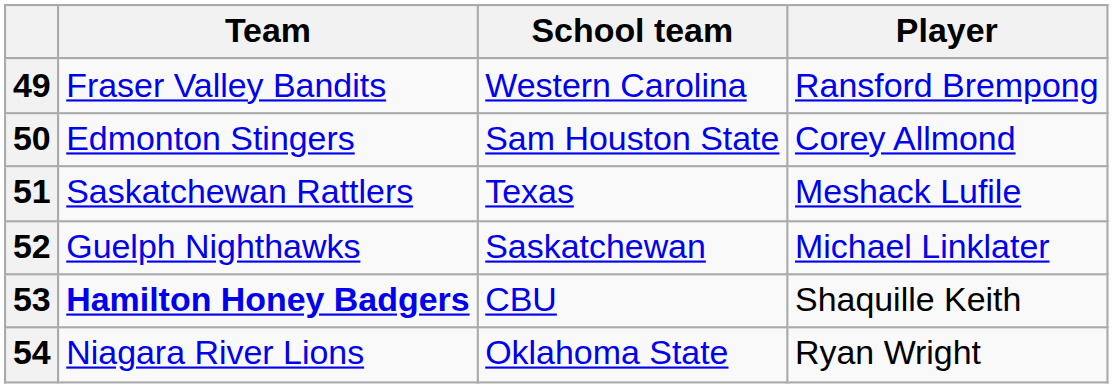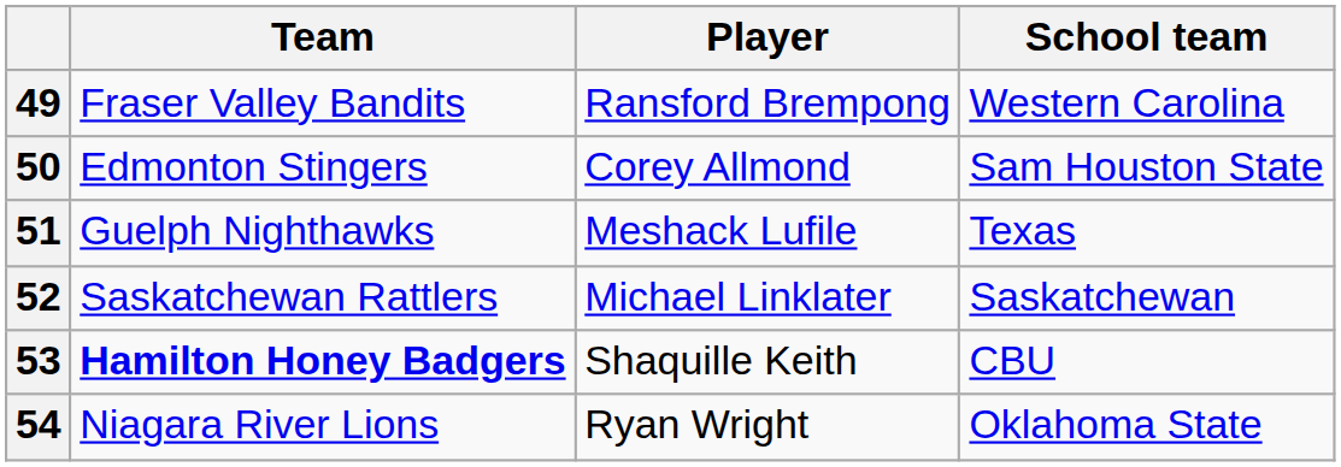 <table class="wikitable">
 <tr>
 <th></th>
 <th>Team</th>
+<th>Player</th>
 <th>School team</th>
-<th>Player</th>
 </tr>
 <tr>
 <th>49</th>
 <td><a href='#'>Fraser Valley Bandits</a></td>
+<td><a href='#'>Ransford Brempong</a></td>
 <td><a href='#'>Western Carolina</a></td>
-<td><a href='#'>Ransford Brempong</a></td>
 </tr>
 <tr>
 <th>50</th>
 <td><a href='#'>Edmonton Stingers</a></td>
+<td><a href='#'>Corey Allmond</a></td>
 <td><a href='#'>Sam Houston State</a></td>
-<td><a href='#'>Corey Allmond</a></td>
 </tr>
 <tr>
 <th>51</th>
-<td><a href='#'>Saskatchewan Rattlers</a></td>
+<td><a href='#'>Guelph Nighthawks</a></td>
+<td><a href='#'>Meshack Lufile</a></td>
 <td><a href='#'>Texas</a></td>
-<td><a href='#'>Meshack Lufile</a></td>
 </tr>
 <tr>
 <th>52</th>
-<td><a href='#'>Guelph Nighthawks</a></td>
+<td><a href='#'>Saskatchewan Rattlers</a></td>
+<td><a href='#'>Michael Linklater</a></td>
 <td><a href='#'>Saskatchewan</a></td>
-<td><a href='#'>Michael Linklater</a></td>
 </tr>
 <tr>
 <th>53</th>
 <td><strong><a href='#'>Hamilton Honey Badgers</a></strong></td>
+<td>Shaquille Keith</td>
 <td><a href='#'>CBU</a></td>
-<td>Shaquille Keith</td>
 </tr>
 <tr>
 <th>54</th>
 <td><a href='#'>Niagara River Lions</a></td>
+<td>Ryan Wright</td>
 <td><a href='#'>Oklahoma State</a></td>
-<td>Ryan Wright</td>
 </tr>
 </table>
